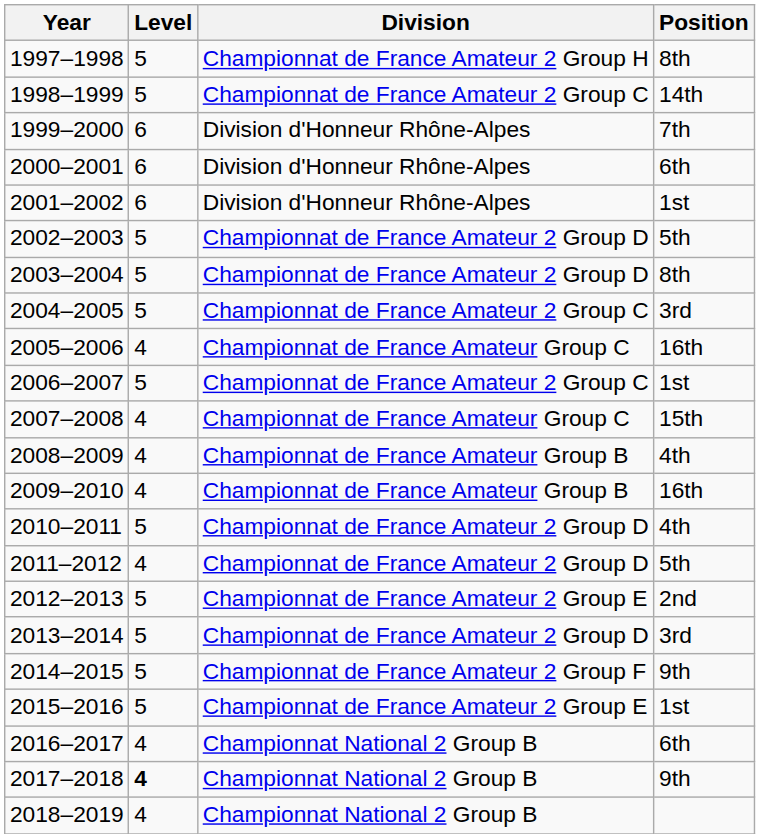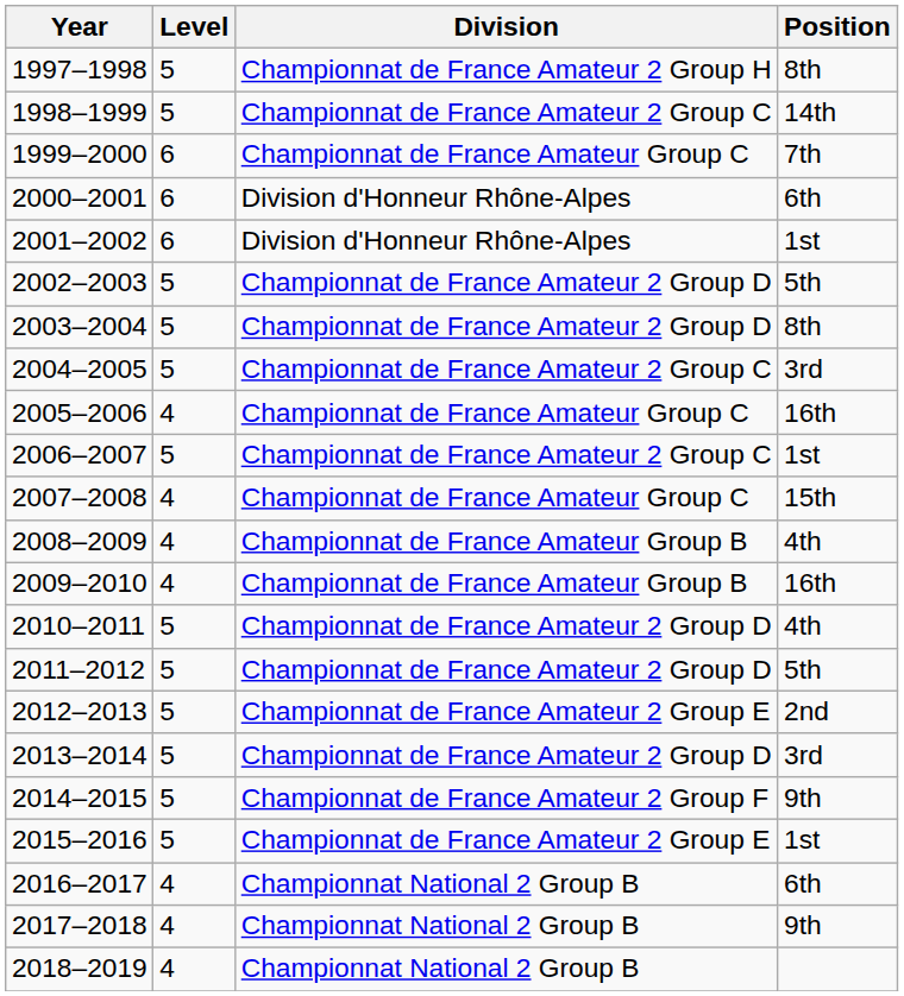 <table class="wikitable">
 <tr>
 <th>Year</th>
 <th>Level</th>
 <th>Division</th>
 <th>Position</th>
 </tr>
 <tr>
 <td>1997–1998</td>
 <td>5</td>
 <td><a href='#'>Championnat de France Amateur 2</a> Group H</td>
 <td>8th</td>
 </tr>
 <tr>
 <td>1998–1999</td>
 <td>5</td>
 <td><a href='#'>Championnat de France Amateur 2</a> Group C</td>
 <td>14th</td>
 </tr>
 <tr>
 <td>1999–2000</td>
 <td>6</td>
-<td>Division d'Honneur Rhône-Alpes</td>
+<td><a href='#'>Championnat de France Amateur</a> Group C</td>
 <td>7th</td>
 </tr>
 <tr>
 <td>2000–2001</td>
 <td>6</td>
 <td>Division d'Honneur Rhône-Alpes</td>
 <td>6th</td>
 </tr>
 <tr>
 <td>2001–2002</td>
 <td>6</td>
 <td>Division d'Honneur Rhône-Alpes</td>
 <td>1st</td>
 </tr>
 <tr>
 <td>2002–2003</td>
 <td>5</td>
 <td><a href='#'>Championnat de France Amateur 2</a> Group D</td>
 <td>5th</td>
 </tr>
 <tr>
 <td>2003–2004</td>
 <td>5</td>
 <td><a href='#'>Championnat de France Amateur 2</a> Group D</td>
 <td>8th</td>
 </tr>
 <tr>
 <td>2004–2005</td>
 <td>5</td>
 <td><a href='#'>Championnat de France Amateur 2</a> Group C</td>
 <td>3rd</td>
 </tr>
 <tr>
 <td>2005–2006</td>
 <td>4</td>
 <td><a href='#'>Championnat de France Amateur</a> Group C</td>
 <td>16th</td>
 </tr>
 <tr>
 <td>2006–2007</td>
 <td>5</td>
 <td><a href='#'>Championnat de France Amateur 2</a> Group C</td>
 <td>1st</td>
 </tr>
 <tr>
 <td>2007–2008</td>
 <td>4</td>
 <td><a href='#'>Championnat de France Amateur</a> Group C</td>
 <td>15th</td>
 </tr>
 <tr>
 <td>2008–2009</td>
 <td>4</td>
 <td><a href='#'>Championnat de France Amateur</a> Group B</td>
 <td>4th</td>
 </tr>
 <tr>
 <td>2009–2010</td>
 <td>4</td>
 <td><a href='#'>Championnat de France Amateur</a> Group B</td>
 <td>16th</td>
 </tr>
 <tr>
 <td>2010–2011</td>
 <td>5</td>
 <td><a href='#'>Championnat de France Amateur 2</a> Group D</td>
 <td>4th</td>
 </tr>
 <tr>
 <td>2011–2012</td>
-<td>4</td>
+<td>5</td>
 <td><a href='#'>Championnat de France Amateur 2</a> Group D</td>
 <td>5th</td>
 </tr>
 <tr>
 <td>2012–2013</td>
 <td>5</td>
 <td><a href='#'>Championnat de France Amateur 2</a> Group E</td>
 <td>2nd</td>
 </tr>
 <tr>
 <td>2013–2014</td>
 <td>5</td>
 <td><a href='#'>Championnat de France Amateur 2</a> Group D</td>
 <td>3rd</td>
 </tr>
 <tr>
 <td>2014–2015</td>
 <td>5</td>
 <td><a href='#'>Championnat de France Amateur 2</a> Group F</td>
 <td>9th</td>
 </tr>
 <tr>
 <td>2015–2016</td>
 <td>5</td>
 <td><a href='#'>Championnat de France Amateur 2</a> Group E</td>
 <td>1st</td>
 </tr>
 <tr>
 <td>2016–2017</td>
 <td>4</td>
 <td><a href='#'>Championnat National 2</a> Group B</td>
 <td>6th</td>
 </tr>
 <tr>
 <td>2017–2018</td>
-<td><strong>4</strong></td>
+<td>4</td>
 <td><a href='#'>Championnat National 2</a> Group B</td>
 <td>9th</td>
 </tr>
 <tr>
 <td>2018–2019</td>
 <td>4</td>
 <td><a href='#'>Championnat National 2</a> Group B</td>
 <td></td>
 </tr>
 </table>
